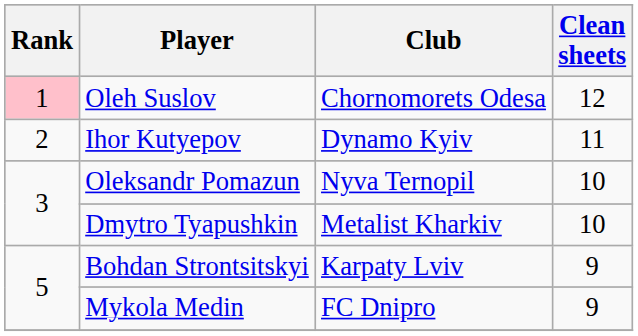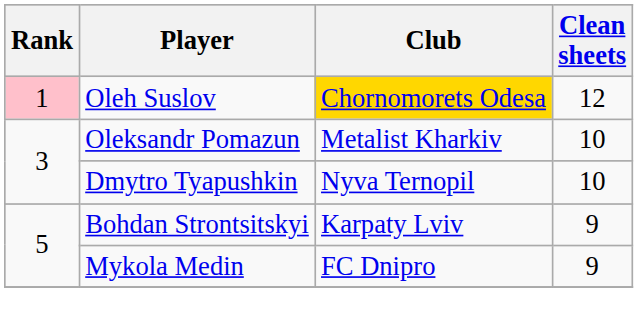 <table class="wikitable" style="text-align:center">
 <tr>
 <th>Rank</th>
 <th>Player</th>
 <th>Club</th>
 <th><a href='#'>Clean<br>sheets</a></th>
 </tr>
 <tr>
 <td style="background: pink;">1</td>
 <td align="left"> <a href='#'>Oleh Suslov</a></td>
-<td align="left"><a href='#'>Chornomorets Odesa</a></td>
+<td align="left" style="background: gold;"><a href='#'>Chornomorets Odesa</a></td>
 <td rowspan=1>12</td>
-</tr>
-<tr>
-<td>2</td>
-<td align="left"> <a href='#'>Ihor Kutyepov</a></td>
-<td align="left"><a href='#'>Dynamo Kyiv</a></td>
-<td rowspan=1>11</td>
 </tr>
 <tr>
 <td rowspan=2>3</td>
 <td align="left"> <a href='#'>Oleksandr Pomazun</a></td>
-<td align="left"><a href='#'>Nyva Ternopil</a></td>
+<td align="left"><a href='#'>Metalist Kharkiv</a></td>
 <td rowspan=1>10</td>
 </tr>
 <tr>
 <td align="left"> <a href='#'>Dmytro Tyapushkin</a></td>
-<td align="left"><a href='#'>Metalist Kharkiv</a></td>
+<td align="left"><a href='#'>Nyva Ternopil</a></td>
 <td rowspan=1>10</td>
 </tr>
 <tr>
 <td rowspan=2>5</td>
 <td align="left"> <a href='#'>Bohdan Strontsitskyi</a></td>
 <td align="left"><a href='#'>Karpaty Lviv</a></td>
 <td rowspan=1>9</td>
 </tr>
 <tr>
 <td align="left"> <a href='#'>Mykola Medin</a></td>
 <td align="left"><a href='#'>FC Dnipro</a></td>
 <td rowspan=1>9</td>
 </tr>
 <tr>
 </tr>
 </table>
